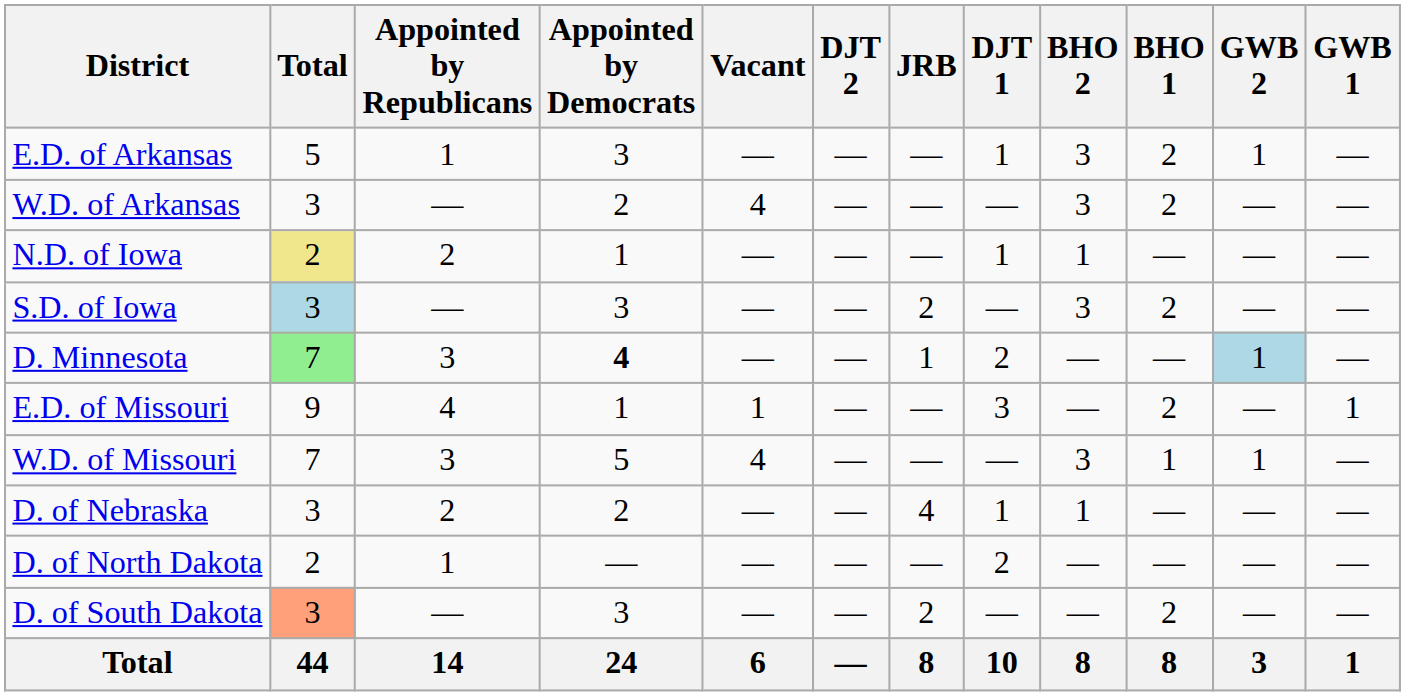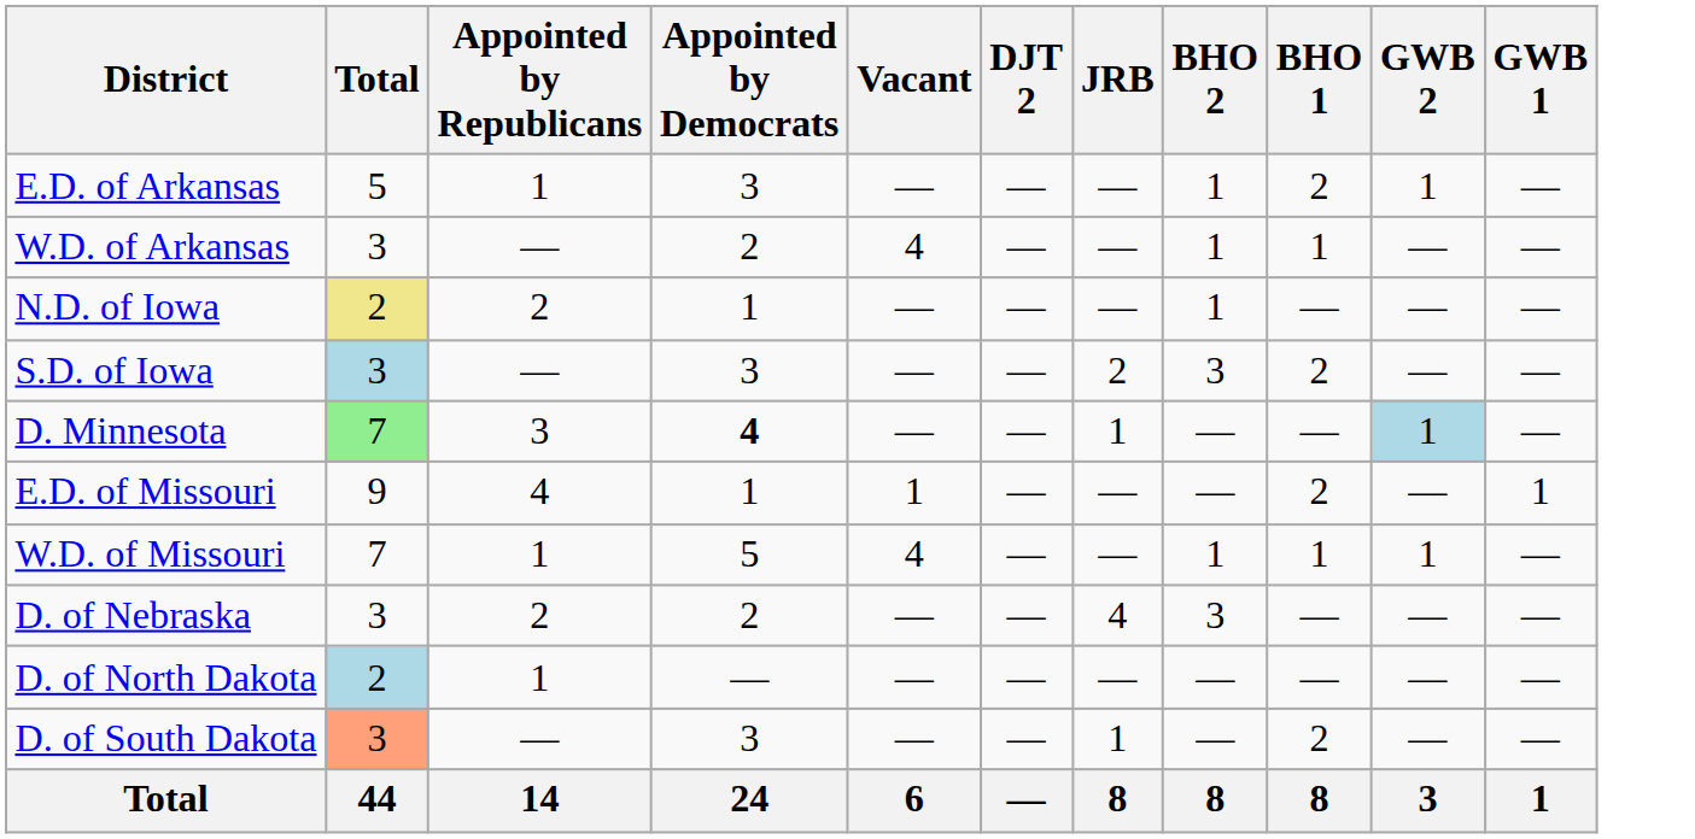 <table class="wikitable" style="text-align:center;">
 <tr>
 <th>District</th>
 <th>Total</th>
 <th>Appointed<br>by<br>Republicans</th>
 <th>Appointed<br>by<br>Democrats</th>
 <th>Vacant</th>
 <th>DJT<br>2</th>
 <th>JRB</th>
-<th>DJT<br>1</th>
 <th>BHO<br>2</th>
 <th>BHO<br>1</th>
 <th>GWB<br>2</th>
 <th>GWB<br>1</th>
 </tr>
 <tr>
 <td style="text-align:left;"><a href='#'>E.D. of Arkansas</a></td>
 <td>5</td>
 <td>1</td>
 <td>3</td>
 <td>—</td>
 <td>—</td>
 <td>—</td>
 <td>1</td>
-<td>3</td>
 <td>2</td>
 <td>1</td>
 <td>—</td>
 </tr>
 <tr>
 <td style="text-align:left;"><a href='#'>W.D. of Arkansas</a></td>
 <td>3</td>
 <td>—</td>
 <td>2</td>
 <td>4</td>
 <td>—</td>
 <td>—</td>
-<td>—</td>
-<td>3</td>
-<td>2</td>
+<td>1</td>
+<td>1</td>
 <td>—</td>
 <td>—</td>
 </tr>
 <tr>
 <td style="text-align:left;"><a href='#'>N.D. of Iowa</a></td>
 <td style="background: khaki;">2</td>
 <td>2</td>
 <td>1</td>
 <td>—</td>
 <td>—</td>
 <td>—</td>
-<td>1</td>
 <td>1</td>
 <td>—</td>
 <td>—</td>
 <td>—</td>
 </tr>
 <tr>
 <td style="text-align:left;"><a href='#'>S.D. of Iowa</a></td>
 <td style="background: lightblue;">3</td>
 <td>—</td>
 <td>3</td>
 <td>—</td>
 <td>—</td>
 <td>2</td>
-<td>—</td>
 <td>3</td>
 <td>2</td>
 <td>—</td>
 <td>—</td>
 </tr>
 <tr>
 <td style="text-align:left;"><a href='#'>D. Minnesota</a></td>
 <td style="background: lightgreen;">7</td>
 <td>3</td>
 <td><strong>4</strong></td>
 <td>—</td>
 <td>—</td>
 <td>1</td>
-<td>2</td>
 <td>—</td>
 <td>—</td>
 <td style="background: lightblue;">1</td>
 <td>—</td>
 </tr>
 <tr>
 <td style="text-align:left;"><a href='#'>E.D. of Missouri</a></td>
 <td>9</td>
 <td>4</td>
 <td>1</td>
 <td>1</td>
 <td>—</td>
 <td>—</td>
-<td>3</td>
 <td>—</td>
 <td>2</td>
 <td>—</td>
 <td>1</td>
 </tr>
 <tr>
 <td style="text-align:left;"><a href='#'>W.D. of Missouri</a></td>
 <td>7</td>
-<td>3</td>
+<td>1</td>
 <td>5</td>
 <td>4</td>
 <td>—</td>
 <td>—</td>
-<td>—</td>
-<td>3</td>
+<td>1</td>
 <td>1</td>
 <td>1</td>
 <td>—</td>
 </tr>
 <tr>
 <td style="text-align:left;"><a href='#'>D. of Nebraska</a></td>
 <td>3</td>
 <td>2</td>
 <td>2</td>
 <td>—</td>
 <td>—</td>
 <td>4</td>
-<td>1</td>
-<td>1</td>
+<td>3</td>
 <td>—</td>
 <td>—</td>
 <td>—</td>
 </tr>
 <tr>
 <td style="text-align:left;"><a href='#'>D. of North Dakota</a></td>
-<td>2</td>
+<td style="background: lightblue;">2</td>
 <td>1</td>
 <td>—</td>
 <td>—</td>
 <td>—</td>
 <td>—</td>
-<td>2</td>
 <td>—</td>
 <td>—</td>
 <td>—</td>
 <td>—</td>
 </tr>
 <tr>
 <td style="text-align:left;"><a href='#'>D. of South Dakota</a></td>
 <td style="background: lightsalmon;">3</td>
 <td>—</td>
 <td>3</td>
 <td>—</td>
 <td>—</td>
-<td>2</td>
-<td>—</td>
+<td>1</td>
 <td>—</td>
 <td>2</td>
 <td>—</td>
 <td>—</td>
 </tr>
 <tr>
 <th>Total</th>
 <th>44</th>
 <th>14</th>
 <th>24</th>
 <th>6</th>
 <th>—</th>
 <th>8</th>
-<th>10</th>
 <th>8</th>
 <th>8</th>
 <th>3</th>
 <th>1</th>
 </tr>
 </table>
